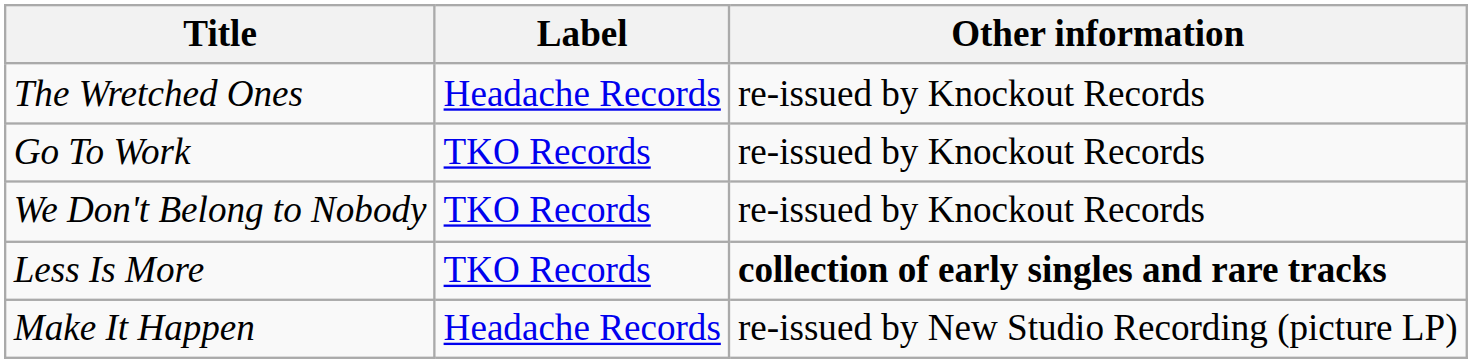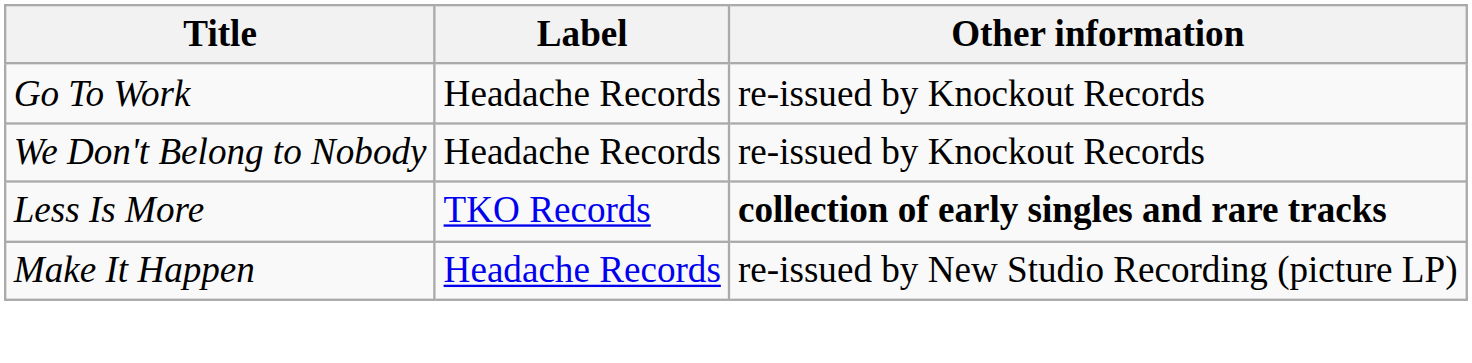 <table class="wikitable">
 <tr>
 <th>Title</th>
 <th>Label</th>
 <th>Other information</th>
 </tr>
 <tr>
-<td><em>The Wretched Ones</em></td>
-<td><a href='#'>Headache Records</a></td>
-<td>re-issued by Knockout Records</td>
-</tr>
-<tr>
 <td><em>Go To Work</em></td>
-<td><a href='#'>TKO Records</a></td>
+<td>Headache Records</td>
 <td>re-issued by Knockout Records</td>
 </tr>
 <tr>
 <td><em>We Don't Belong to Nobody</em></td>
-<td><a href='#'>TKO Records</a></td>
+<td>Headache Records</td>
 <td>re-issued by Knockout Records</td>
 </tr>
 <tr>
 <td><em>Less Is More</em></td>
 <td><a href='#'>TKO Records</a></td>
 <td><strong>collection of early singles and rare tracks</strong></td>
 </tr>
 <tr>
 <td><em>Make It Happen</em></td>
 <td><a href='#'>Headache Records</a></td>
 <td>re-issued by New Studio Recording (picture LP)</td>
 </tr>
 </table>
